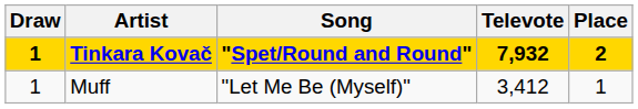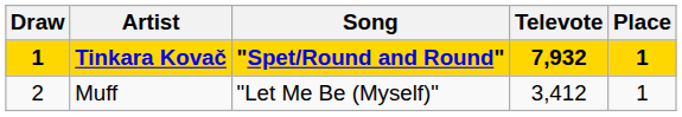 <table class="sortable wikitable" style="margin: 1em auto 1em auto; text-align:center;">
 <tr>
 <th>Draw</th>
 <th>Artist</th>
 <th>Song</th>
 <th>Televote</th>
 <th>Place</th>
 </tr>
 <tr style="font-weight:bold; background:gold;">
 <td>1</td>
 <td align="left"><a href='#'>Tinkara Kovač</a></td>
 <td align="left">"<a href='#'>Spet/Round and Round</a>"</td>
 <td>7,932</td>
-<td>2</td>
+<td>1</td>
 </tr>
 <tr>
-<td>1</td>
+<td>2</td>
 <td align="left">Muff</td>
 <td align="left">"Let Me Be (Myself)"</td>
 <td>3,412</td>
 <td>1</td>
 </tr>
 </table>
